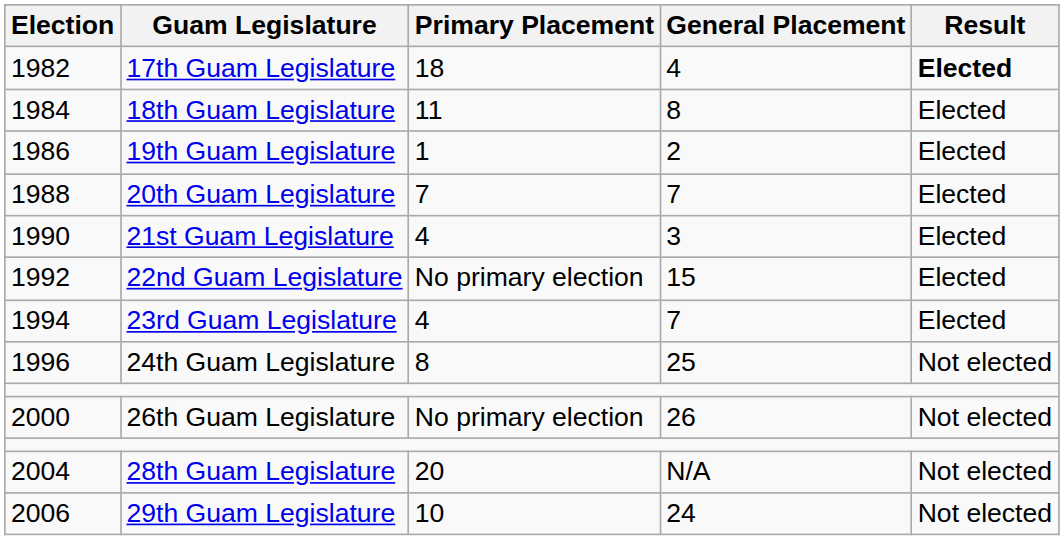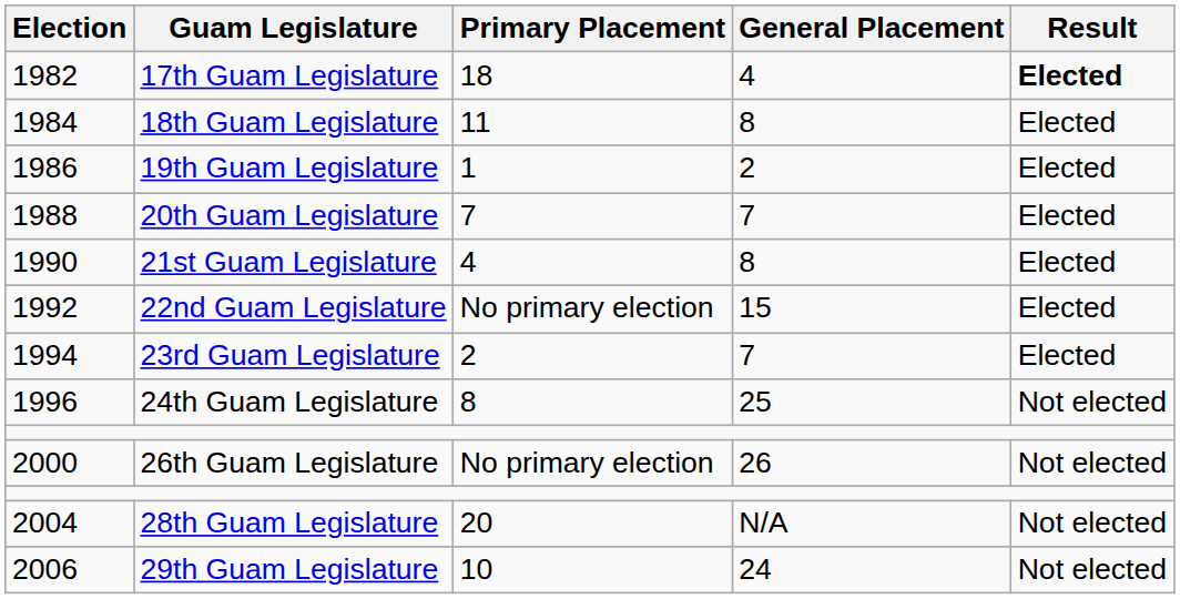 <table class="wikitable sortable" id="elections">
 <tr style="vertical-align:bottom;">
 <th>Election</th>
 <th>Guam Legislature</th>
 <th>Primary Placement</th>
 <th>General Placement</th>
 <th>Result</th>
 </tr>
 <tr>
 <td>1982</td>
 <td><a href='#'>17th Guam Legislature</a></td>
 <td>18</td>
 <td>4</td>
 <td><strong>Elected</strong></td>
 </tr>
 <tr>
 <td>1984</td>
 <td><a href='#'>18th Guam Legislature</a></td>
 <td>11</td>
 <td>8</td>
 <td>Elected</td>
 </tr>
 <tr>
 <td>1986</td>
 <td><a href='#'>19th Guam Legislature</a></td>
 <td>1</td>
 <td>2</td>
 <td>Elected</td>
 </tr>
 <tr>
 <td>1988</td>
 <td><a href='#'>20th Guam Legislature</a></td>
 <td>7</td>
 <td>7</td>
 <td>Elected</td>
 </tr>
 <tr>
 <td>1990</td>
 <td><a href='#'>21st Guam Legislature</a></td>
 <td>4</td>
-<td>3</td>
+<td>8</td>
 <td>Elected</td>
 </tr>
 <tr>
 <td>1992</td>
 <td><a href='#'>22nd Guam Legislature</a></td>
 <td>No primary election</td>
 <td>15</td>
 <td>Elected</td>
 </tr>
 <tr>
 <td>1994</td>
 <td><a href='#'>23rd Guam Legislature</a></td>
-<td>4</td>
+<td>2</td>
 <td>7</td>
 <td>Elected</td>
 </tr>
 <tr>
 <td>1996</td>
 <td>24th Guam Legislature</td>
 <td>8</td>
 <td>25</td>
 <td>Not elected</td>
 </tr>
 <tr>
 <td colspan=5></td>
 </tr>
 <tr>
 <td>2000</td>
 <td>26th Guam Legislature</td>
 <td>No primary election</td>
 <td>26</td>
 <td>Not elected</td>
 </tr>
 <tr>
 <td colspan=5></td>
 </tr>
 <tr>
 <td>2004</td>
 <td><a href='#'>28th Guam Legislature</a></td>
 <td>20</td>
 <td>N/A</td>
 <td>Not elected</td>
 </tr>
 <tr>
 <td>2006</td>
 <td><a href='#'>29th Guam Legislature</a></td>
 <td>10</td>
 <td>24</td>
 <td>Not elected</td>
 </tr>
 </table>
